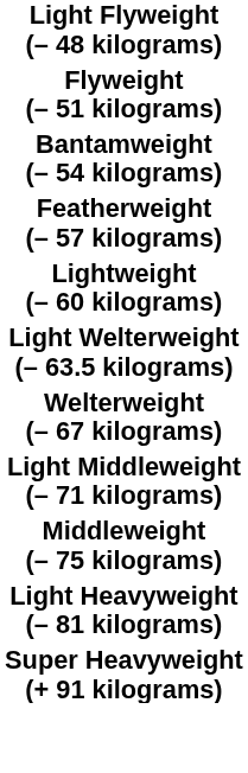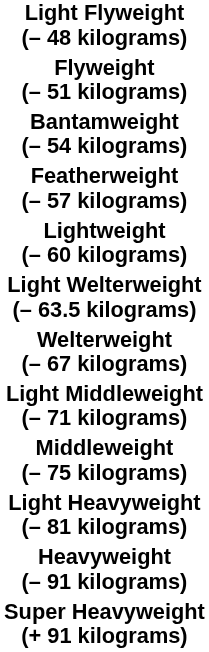 <table>
 <tr align="center">
 <td rowspan=2><strong>Light Flyweight<br>(– 48 kilograms)</strong></td>
 <td rowspan=2></td>
 <td rowspan=2></td>
 <td></td>
 </tr>
 <tr align="center">
 <td></td>
 </tr>
 <tr align="center">
 <td rowspan=2><strong>Flyweight<br>(– 51 kilograms)</strong></td>
 <td rowspan=2></td>
 <td rowspan=2></td>
 <td></td>
 </tr>
 <tr align="center">
 <td></td>
 </tr>
 <tr align="center">
 <td rowspan=2><strong>Bantamweight<br>(– 54 kilograms)</strong></td>
 <td rowspan=2></td>
 <td rowspan=2></td>
 <td></td>
 </tr>
 <tr align="center">
 <td></td>
 </tr>
 <tr align="center">
 <td rowspan=2><strong>Featherweight<br>(– 57 kilograms)</strong></td>
 <td rowspan=2></td>
 <td rowspan=2></td>
 <td></td>
 </tr>
 <tr align="center">
 <td></td>
 </tr>
 <tr align="center">
 <td rowspan=2><strong>Lightweight<br>(– 60 kilograms)</strong></td>
 <td rowspan=2></td>
 <td rowspan=2></td>
 <td></td>
 </tr>
 <tr align="center">
 <td></td>
 </tr>
 <tr align="center">
 <td rowspan=2><strong>Light Welterweight<br>(– 63.5 kilograms)</strong></td>
 <td rowspan=2></td>
 <td rowspan=2></td>
 <td></td>
 </tr>
 <tr align="center">
 <td></td>
 </tr>
 <tr align="center">
 <td rowspan=2><strong>Welterweight<br>(– 67 kilograms)</strong></td>
 <td rowspan=2></td>
 <td rowspan=2></td>
 <td></td>
 </tr>
 <tr align="center">
 <td></td>
 </tr>
 <tr align="center">
 <td rowspan=2><strong>Light Middleweight<br>(– 71 kilograms)</strong></td>
 <td rowspan=2></td>
 <td rowspan=2></td>
 <td></td>
 </tr>
 <tr align="center">
 <td></td>
 </tr>
 <tr align="center">
 <td rowspan=2><strong>Middleweight<br>(– 75 kilograms)</strong></td>
 <td rowspan=2></td>
 <td rowspan=2></td>
 <td></td>
 </tr>
 <tr align="center">
 <td></td>
 </tr>
 <tr align="center">
 <td rowspan=2><strong>Light Heavyweight<br>(– 81 kilograms)</strong></td>
 <td rowspan=2></td>
 <td rowspan=2></td>
 <td></td>
 </tr>
 <tr align="center">
 <td></td>
 </tr>
 <tr align="center">
+<td><strong>Heavyweight<br>(– 91 kilograms)</strong></td>
+<td></td>
+<td></td>
+<td></td>
+</tr>
+<tr align="center">
 <td rowspan=2><strong>Super Heavyweight<br>(+ 91 kilograms)</strong></td>
 <td rowspan=2></td>
 <td rowspan=2></td>
 <td></td>
 </tr>
 <tr align="center">
 <td></td>
 </tr>
 </table>
